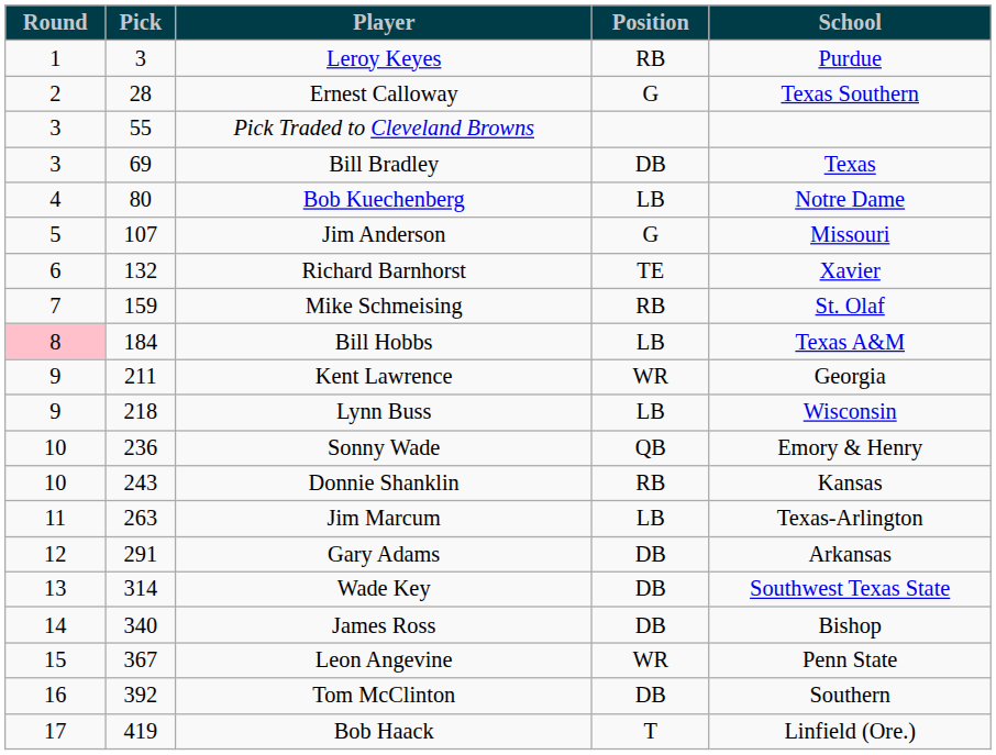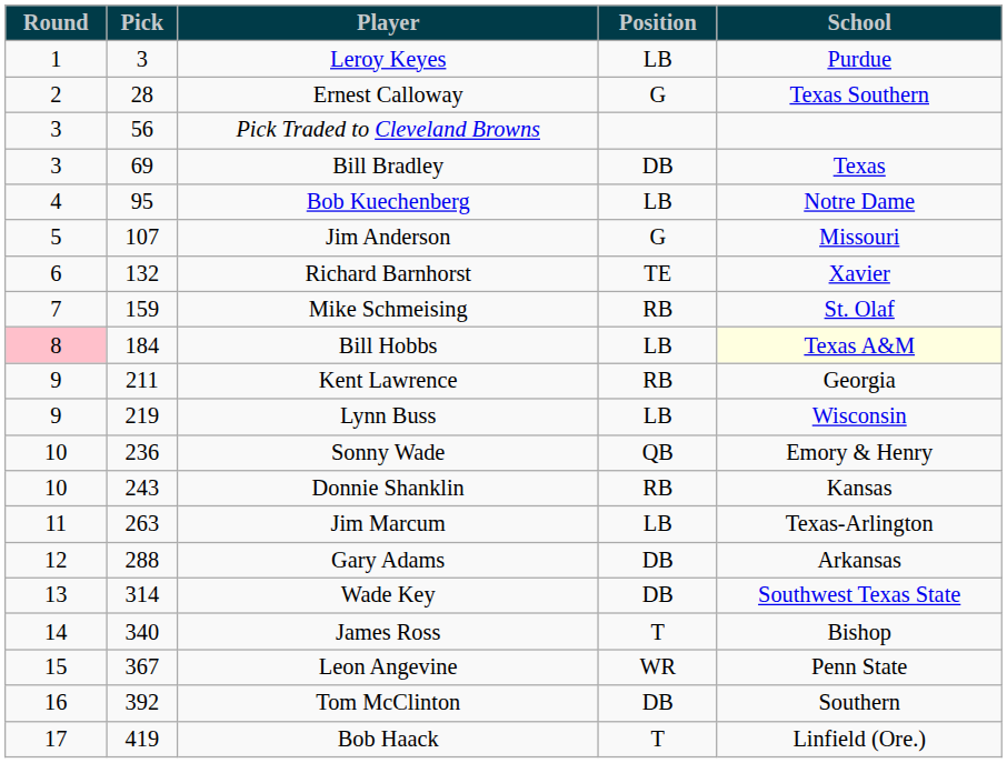 <table class="wikitable" style="width:80%;">
 <tr style="text-align:center; background:#003b48; color:#c4c8cb;">
 <td><strong>Round</strong></td>
 <td><strong>Pick</strong></td>
 <td><strong>Player</strong></td>
 <td><strong>Position</strong></td>
 <td><strong>School</strong></td>
 </tr>
 <tr style="text-align:center;" bgcolor="">
 <td>1</td>
 <td>3</td>
 <td><a href='#'>Leroy Keyes</a></td>
-<td>RB</td>
+<td>LB</td>
 <td><a href='#'>Purdue</a></td>
 </tr>
 <tr style="text-align:center;" bgcolor="">
 <td>2</td>
 <td>28</td>
 <td>Ernest Calloway</td>
 <td>G</td>
 <td><a href='#'>Texas Southern</a></td>
 </tr>
 <tr style="text-align:center;" bgcolor="">
 <td>3</td>
-<td>55</td>
+<td>56</td>
 <td><em>Pick Traded to <a href='#'>Cleveland Browns</a></em></td>
 <td></td>
 <td></td>
 </tr>
 <tr style="text-align:center;" bgcolor="">
 <td>3</td>
 <td>69</td>
 <td>Bill Bradley</td>
 <td>DB</td>
 <td><a href='#'>Texas</a></td>
 </tr>
 <tr style="text-align:center;" bgcolor="">
 <td>4</td>
-<td>80</td>
+<td>95</td>
 <td><a href='#'>Bob Kuechenberg</a></td>
 <td>LB</td>
 <td><a href='#'>Notre Dame</a></td>
 </tr>
 <tr style="text-align:center;" bgcolor="">
 <td>5</td>
 <td>107</td>
 <td>Jim Anderson</td>
 <td>G</td>
 <td><a href='#'>Missouri</a></td>
 </tr>
 <tr style="text-align:center;" bgcolor="">
 <td>6</td>
 <td>132</td>
 <td>Richard Barnhorst</td>
 <td>TE</td>
 <td><a href='#'>Xavier</a></td>
 </tr>
 <tr style="text-align:center;" bgcolor="">
 <td>7</td>
 <td>159</td>
 <td>Mike Schmeising</td>
 <td>RB</td>
 <td><a href='#'>St. Olaf</a></td>
 </tr>
 <tr style="text-align:center;" bgcolo="">
 <td style="background: pink;">8</td>
 <td>184</td>
 <td>Bill Hobbs</td>
 <td>LB</td>
-<td><a href='#'>Texas A&M</a></td>
+<td style="background: lightyellow;"><a href='#'>Texas A&M</a></td>
 </tr>
 <tr style="text-align:center;" bgcolor="">
 <td>9</td>
 <td>211</td>
 <td>Kent Lawrence</td>
-<td>WR</td>
+<td>RB</td>
 <td>Georgia</td>
 </tr>
 <tr style="text-align:center;" bgcolor="">
 <td>9</td>
-<td>218</td>
+<td>219</td>
 <td>Lynn Buss</td>
 <td>LB</td>
 <td><a href='#'>Wisconsin</a></td>
 </tr>
 <tr style="text-align:center;" bgcolor="">
 <td>10</td>
 <td>236</td>
 <td>Sonny Wade</td>
 <td>QB</td>
 <td>Emory & Henry</td>
 </tr>
 <tr style="text-align:center;" bgcolor="">
 <td>10</td>
 <td>243</td>
 <td>Donnie Shanklin</td>
 <td>RB</td>
 <td>Kansas</td>
 </tr>
 <tr style="text-align:center;" bgcolor="">
 <td>11</td>
 <td>263</td>
 <td>Jim Marcum</td>
 <td>LB</td>
 <td>Texas-Arlington</td>
 </tr>
 <tr style="text-align:center;" bgcolor="">
 <td>12</td>
-<td>291</td>
+<td>288</td>
 <td>Gary Adams</td>
 <td>DB</td>
 <td>Arkansas</td>
 </tr>
 <tr style="text-align:center;" bgcolor="">
 <td>13</td>
 <td>314</td>
 <td>Wade Key</td>
 <td>DB</td>
 <td><a href='#'>Southwest Texas State</a></td>
 </tr>
 <tr style="text-align:center;" bgcolor="">
 <td>14</td>
 <td>340</td>
 <td>James Ross</td>
-<td>DB</td>
+<td>T</td>
 <td>Bishop</td>
 </tr>
 <tr style="text-align:center;" bgcolor="">
 <td>15</td>
 <td>367</td>
 <td>Leon Angevine</td>
 <td>WR</td>
 <td>Penn State</td>
 </tr>
 <tr style="text-align:center;" bgcolor="">
 <td>16</td>
 <td>392</td>
 <td>Tom McClinton</td>
 <td>DB</td>
 <td>Southern</td>
 </tr>
 <tr style="text-align:center;" bgcolor="">
 <td>17</td>
 <td>419</td>
 <td>Bob Haack</td>
 <td>T</td>
 <td>Linfield (Ore.)</td>
 </tr>
 </table>
